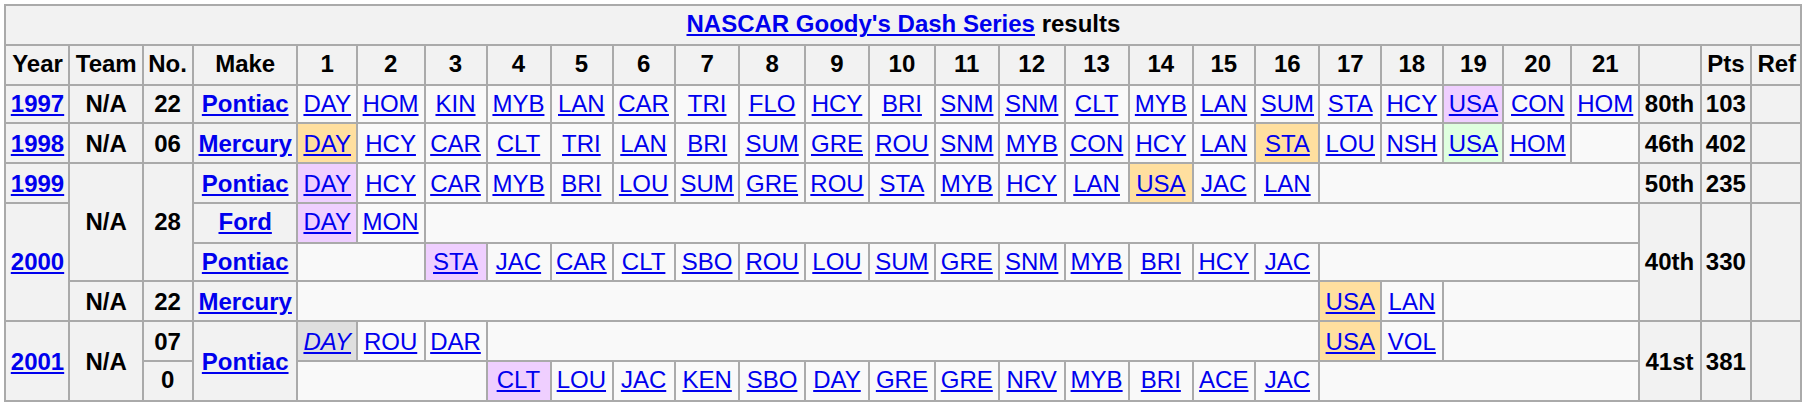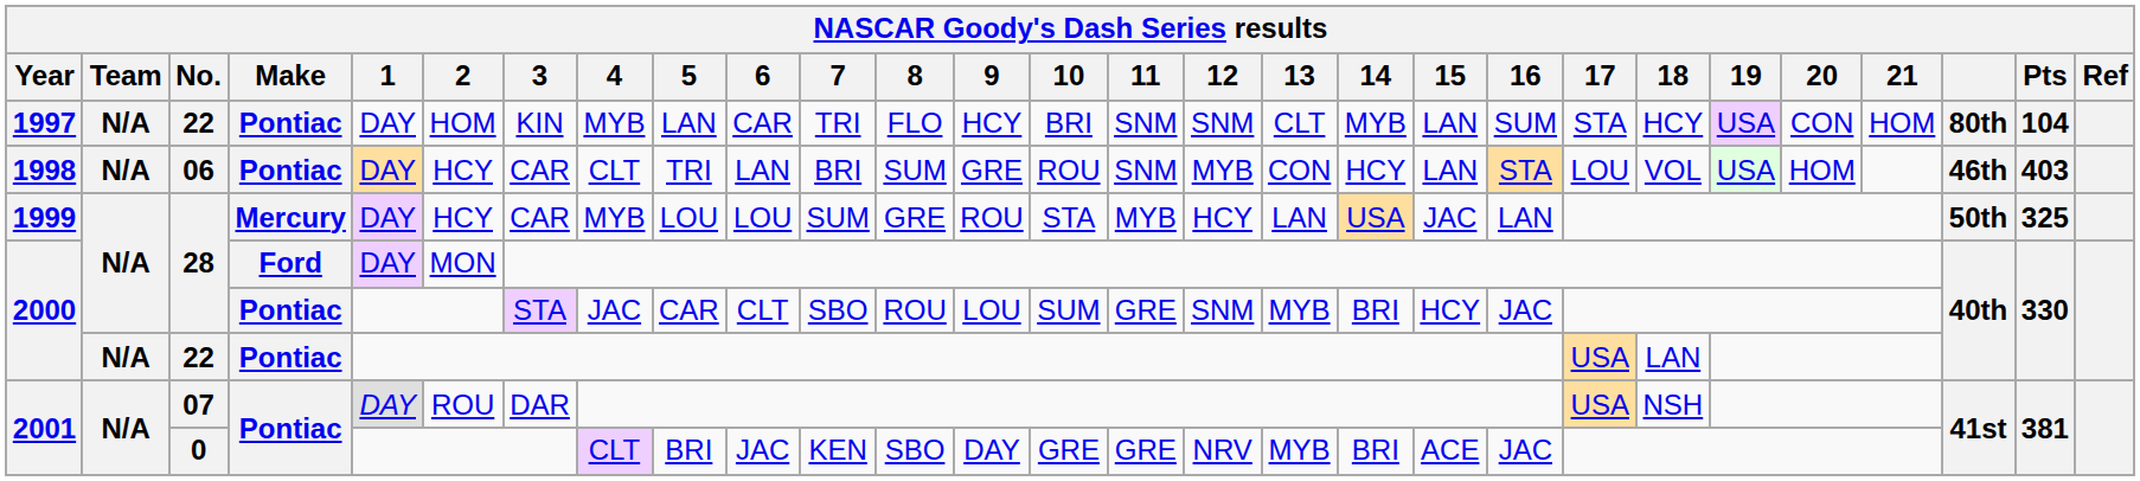 <table class="wikitable" style="text-align:center; font-size:75%">
 <tr>
 <th colspan=32><a href='#'>NASCAR Goody's Dash Series</a> results</th>
 </tr>
 <tr>
 <th>Year</th>
 <th>Team</th>
 <th>No.</th>
 <th>Make</th>
 <th>1</th>
 <th>2</th>
 <th>3</th>
 <th>4</th>
 <th>5</th>
 <th>6</th>
 <th>7</th>
 <th>8</th>
 <th>9</th>
 <th>10</th>
 <th>11</th>
 <th>12</th>
 <th>13</th>
 <th>14</th>
 <th>15</th>
 <th>16</th>
 <th>17</th>
 <th>18</th>
 <th>19</th>
 <th>20</th>
 <th>21</th>
 <th></th>
 <th>Pts</th>
 <th>Ref</th>
 </tr>
 <tr>
 <th><a href='#'>1997</a></th>
 <th>N/A</th>
 <th>22</th>
 <th><a href='#'>Pontiac</a></th>
 <td><a href='#'>DAY</a></td>
 <td><a href='#'>HOM</a></td>
 <td><a href='#'>KIN</a></td>
 <td><a href='#'>MYB</a></td>
 <td><a href='#'>LAN</a></td>
 <td><a href='#'>CAR</a></td>
 <td><a href='#'>TRI</a></td>
 <td><a href='#'>FLO</a></td>
 <td><a href='#'>HCY</a></td>
 <td><a href='#'>BRI</a></td>
 <td><a href='#'>SNM</a></td>
 <td><a href='#'>SNM</a></td>
 <td><a href='#'>CLT</a></td>
 <td><a href='#'>MYB</a></td>
 <td><a href='#'>LAN</a></td>
 <td><a href='#'>SUM</a></td>
 <td><a href='#'>STA</a></td>
 <td><a href='#'>HCY</a></td>
 <td style="background:#EFCFFF;"><a href='#'>USA</a><br></td>
 <td><a href='#'>CON</a></td>
 <td><a href='#'>HOM</a></td>
 <th>80th</th>
-<th>103</th>
+<th>104</th>
 <th></th>
 </tr>
 <tr>
 <th><a href='#'>1998</a></th>
 <th>N/A</th>
 <th>06</th>
-<th><a href='#'>Mercury</a></th>
+<th><a href='#'>Pontiac</a></th>
 <td style="background:#FFDF9F;"><a href='#'>DAY</a><br></td>
 <td><a href='#'>HCY</a></td>
 <td><a href='#'>CAR</a></td>
 <td><a href='#'>CLT</a></td>
 <td><a href='#'>TRI</a></td>
 <td><a href='#'>LAN</a></td>
 <td><a href='#'>BRI</a></td>
 <td><a href='#'>SUM</a></td>
 <td><a href='#'>GRE</a></td>
 <td><a href='#'>ROU</a></td>
 <td><a href='#'>SNM</a></td>
 <td><a href='#'>MYB</a></td>
 <td><a href='#'>CON</a></td>
 <td><a href='#'>HCY</a></td>
 <td><a href='#'>LAN</a></td>
 <td style="background:#FFDF9F;"><a href='#'>STA</a><br></td>
 <td><a href='#'>LOU</a></td>
-<td><a href='#'>NSH</a></td>
+<td><a href='#'>VOL</a></td>
 <td style="background:#DFFFDF;"><a href='#'>USA</a><br></td>
 <td><a href='#'>HOM</a></td>
 <td></td>
 <th>46th</th>
-<th>402</th>
+<th>403</th>
 <th></th>
 </tr>
 <tr>
 <th><a href='#'>1999</a></th>
 <th rowspan=3>N/A</th>
 <th rowspan=3>28</th>
-<th><a href='#'>Pontiac</a></th>
+<th><a href='#'>Mercury</a></th>
 <td style="background:#EFCFFF;"><a href='#'>DAY</a><br></td>
 <td><a href='#'>HCY</a></td>
 <td><a href='#'>CAR</a></td>
 <td><a href='#'>MYB</a></td>
-<td><a href='#'>BRI</a></td>
+<td><a href='#'>LOU</a></td>
 <td><a href='#'>LOU</a></td>
 <td><a href='#'>SUM</a></td>
 <td><a href='#'>GRE</a></td>
 <td><a href='#'>ROU</a></td>
 <td><a href='#'>STA</a></td>
 <td><a href='#'>MYB</a></td>
 <td><a href='#'>HCY</a></td>
 <td><a href='#'>LAN</a></td>
 <td style="background:#FFDF9F;"><a href='#'>USA</a><br></td>
 <td><a href='#'>JAC</a></td>
 <td><a href='#'>LAN</a></td>
 <td colspan=5></td>
 <th>50th</th>
-<th>235</th>
+<th>325</th>
 <th></th>
 </tr>
 <tr>
 <th rowspan=3><a href='#'>2000</a></th>
 <th><a href='#'>Ford</a></th>
 <td style="background:#EFCFFF;"><a href='#'>DAY</a><br></td>
 <td><a href='#'>MON</a></td>
 <td colspan=19></td>
 <th rowspan=3>40th</th>
 <th rowspan=3>330</th>
 <th rowspan=3></th>
 </tr>
 <tr>
 <th><a href='#'>Pontiac</a></th>
 <td colspan=2></td>
 <td style="background:#EFCFFF;"><a href='#'>STA</a><br></td>
 <td><a href='#'>JAC</a></td>
 <td><a href='#'>CAR</a></td>
 <td><a href='#'>CLT</a></td>
 <td><a href='#'>SBO</a></td>
 <td><a href='#'>ROU</a></td>
 <td><a href='#'>LOU</a></td>
 <td><a href='#'>SUM</a></td>
 <td><a href='#'>GRE</a></td>
 <td><a href='#'>SNM</a></td>
 <td><a href='#'>MYB</a></td>
 <td><a href='#'>BRI</a></td>
 <td><a href='#'>HCY</a></td>
 <td><a href='#'>JAC</a></td>
 <td colspan=5></td>
 </tr>
 <tr>
 <th>N/A</th>
 <th>22</th>
-<th><a href='#'>Mercury</a></th>
+<th><a href='#'>Pontiac</a></th>
 <td colspan=16></td>
 <td style="background:#FFDF9F;"><a href='#'>USA</a><br></td>
 <td><a href='#'>LAN</a></td>
 <td colspan=3></td>
 </tr>
 <tr>
 <th rowspan=2><a href='#'>2001</a></th>
 <th rowspan=2>N/A</th>
 <th>07</th>
 <th rowspan=2><a href='#'>Pontiac</a></th>
 <td style="background:#DFDFDF;"><em><a href='#'>DAY</a></em><br></td>
 <td><a href='#'>ROU</a></td>
 <td><a href='#'>DAR</a></td>
 <td colspan=13></td>
 <td style="background:#FFDF9F;"><a href='#'>USA</a><br></td>
-<td><a href='#'>VOL</a></td>
+<td><a href='#'>NSH</a></td>
 <td colspan=3></td>
 <th rowspan=2>41st</th>
 <th rowspan=2>381</th>
 <th rowspan=2></th>
 </tr>
 <tr>
 <th>0</th>
 <td colspan=3></td>
 <td style="background:#EFCFFF;"><a href='#'>CLT</a><br></td>
-<td><a href='#'>LOU</a></td>
+<td><a href='#'>BRI</a></td>
 <td><a href='#'>JAC</a></td>
 <td><a href='#'>KEN</a></td>
 <td><a href='#'>SBO</a></td>
 <td><a href='#'>DAY</a></td>
 <td><a href='#'>GRE</a></td>
 <td><a href='#'>GRE</a></td>
 <td><a href='#'>NRV</a></td>
 <td><a href='#'>MYB</a></td>
 <td><a href='#'>BRI</a></td>
 <td><a href='#'>ACE</a></td>
 <td><a href='#'>JAC</a></td>
 <td colspan=5></td>
 </tr>
 </table>
